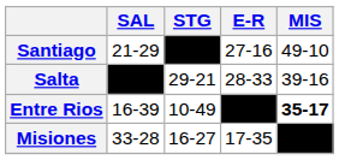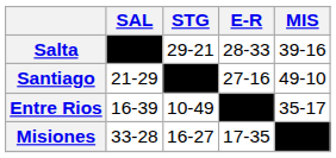 <table align="left" cellspacing="0" cellpadding="3" style="background-color: #f9f9f9; font-size: 85%; text-align: center" class="wikitable">
 <tr style="background:#00000;">
 <th align="left"> </th>
 <th><a href='#'>SAL</a></th>
 <th><a href='#'>STG</a></th>
 <th><a href='#'>E-R</a></th>
 <th><a href='#'>MIS</a></th>
 </tr>
 <tr ! style="background:#FFFFFF;">
+<th><a href='#'>Salta</a></th>
+<td style="background:#000000">––––</td>
+<td>29-21</td>
+<td>28-33</td>
+<td>39-16</td>
+</tr>
+<tr ! style="background:#FFFFFF;">
 <th><a href='#'>Santiago</a></th>
 <td>21-29</td>
 <td style="background:#000000">––––</td>
 <td>27-16</td>
 <td>49-10</td>
 </tr>
 <tr ! style="background:#FFFFFF;">
-<th><a href='#'>Salta</a></th>
-<td style="background:#000000">––––</td>
-<td>29-21</td>
-<td>28-33</td>
-<td>39-16</td>
-</tr>
-<tr ! style="background:#FFFFFF;">
 <th><a href='#'>Entre Rios</a></th>
 <td>16-39</td>
 <td>10-49</td>
 <td style="background:#000000">––––</td>
-<td><strong>35-17</strong></td>
+<td>35-17</td>
 </tr>
 <tr ! style="background:#FFFFFF;">
 <th><a href='#'>Misiones</a></th>
 <td>33-28</td>
 <td>16-27</td>
 <td>17-35</td>
 <td style="background:#000000">––––</td>
 </tr>
 <tr>
 </tr>
 </table>
